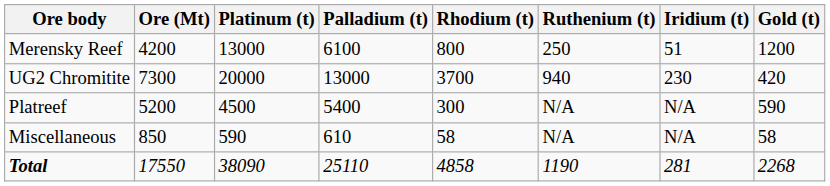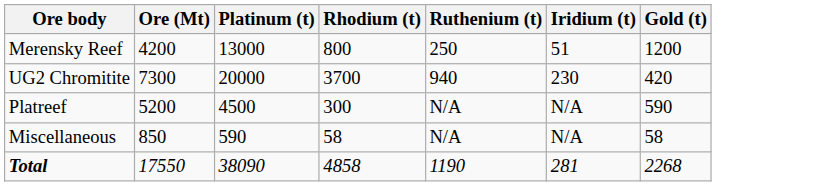 <table class="wikitable">
 <tr>
 <th>Ore body</th>
 <th>Ore (Mt)</th>
 <th>Platinum (t)</th>
-<th>Palladium (t)</th>
 <th>Rhodium (t)</th>
 <th>Ruthenium (t)</th>
 <th>Iridium (t)</th>
 <th>Gold (t)</th>
 </tr>
 <tr>
 <td>Merensky Reef</td>
 <td>4200</td>
 <td>13000</td>
-<td>6100</td>
 <td>800</td>
 <td>250</td>
 <td>51</td>
 <td>1200</td>
 </tr>
 <tr>
 <td>UG2 Chromitite</td>
 <td>7300</td>
 <td>20000</td>
-<td>13000</td>
 <td>3700</td>
 <td>940</td>
 <td>230</td>
 <td>420</td>
 </tr>
 <tr>
 <td>Platreef</td>
 <td>5200</td>
 <td>4500</td>
-<td>5400</td>
 <td>300</td>
 <td>N/A</td>
 <td>N/A</td>
 <td>590</td>
 </tr>
 <tr>
 <td>Miscellaneous</td>
 <td>850</td>
 <td>590</td>
-<td>610</td>
 <td>58</td>
 <td>N/A</td>
 <td>N/A</td>
 <td>58</td>
 </tr>
 <tr>
 <td><strong><em>Total</em></strong></td>
 <td><em>17550</em></td>
 <td><em>38090</em></td>
-<td><em>25110</em></td>
 <td><em>4858</em></td>
 <td><em>1190</em></td>
 <td><em>281</em></td>
 <td><em>2268</em></td>
 </tr>
 </table>
